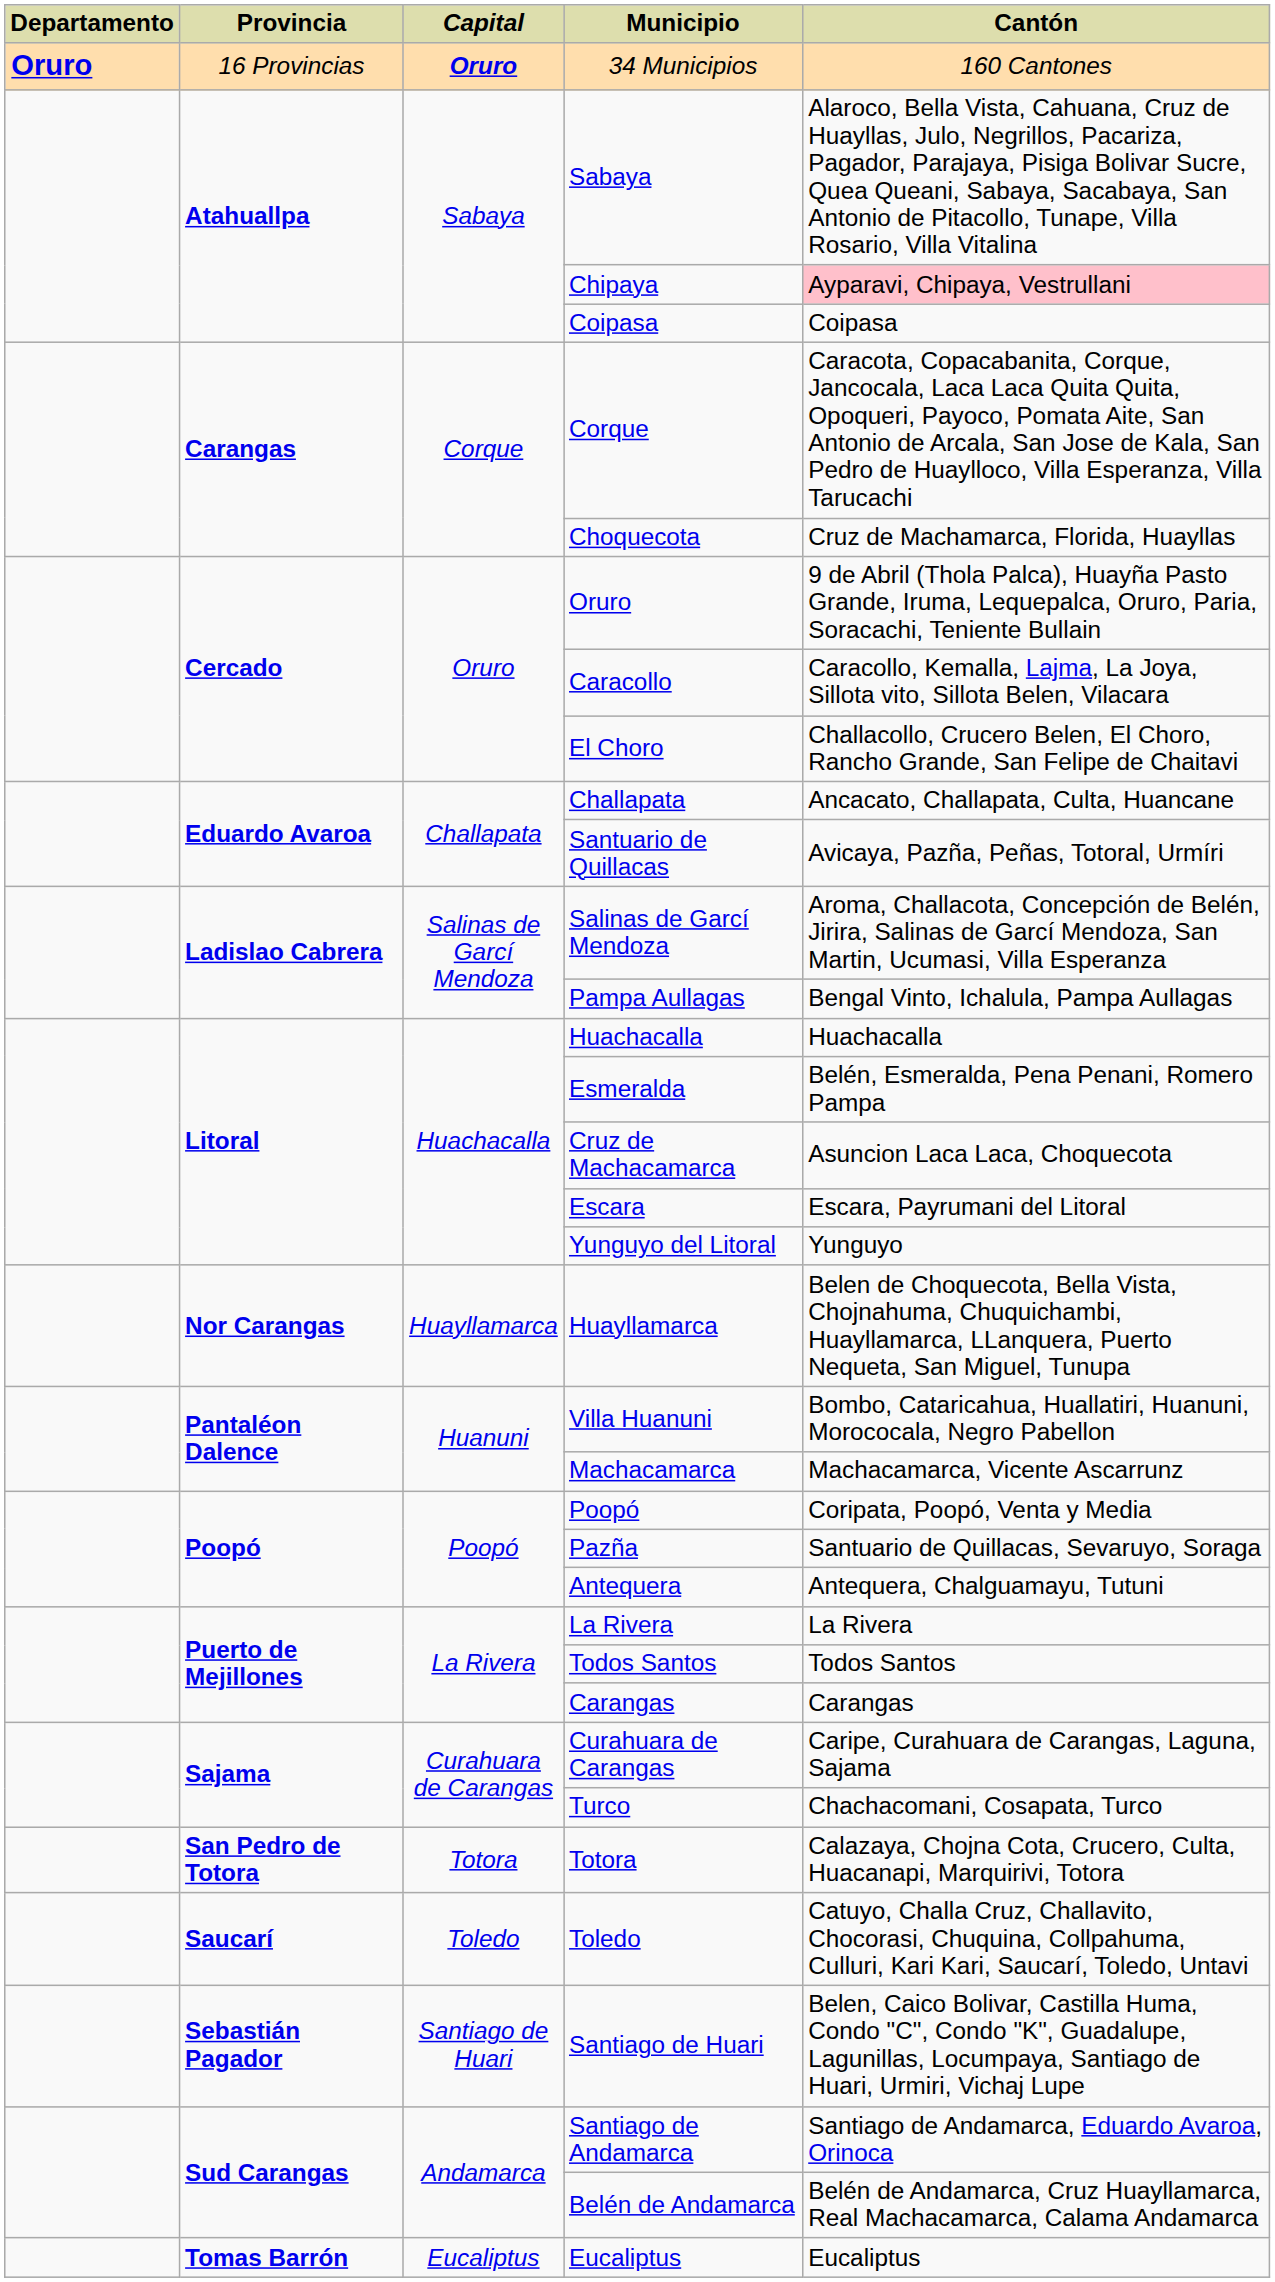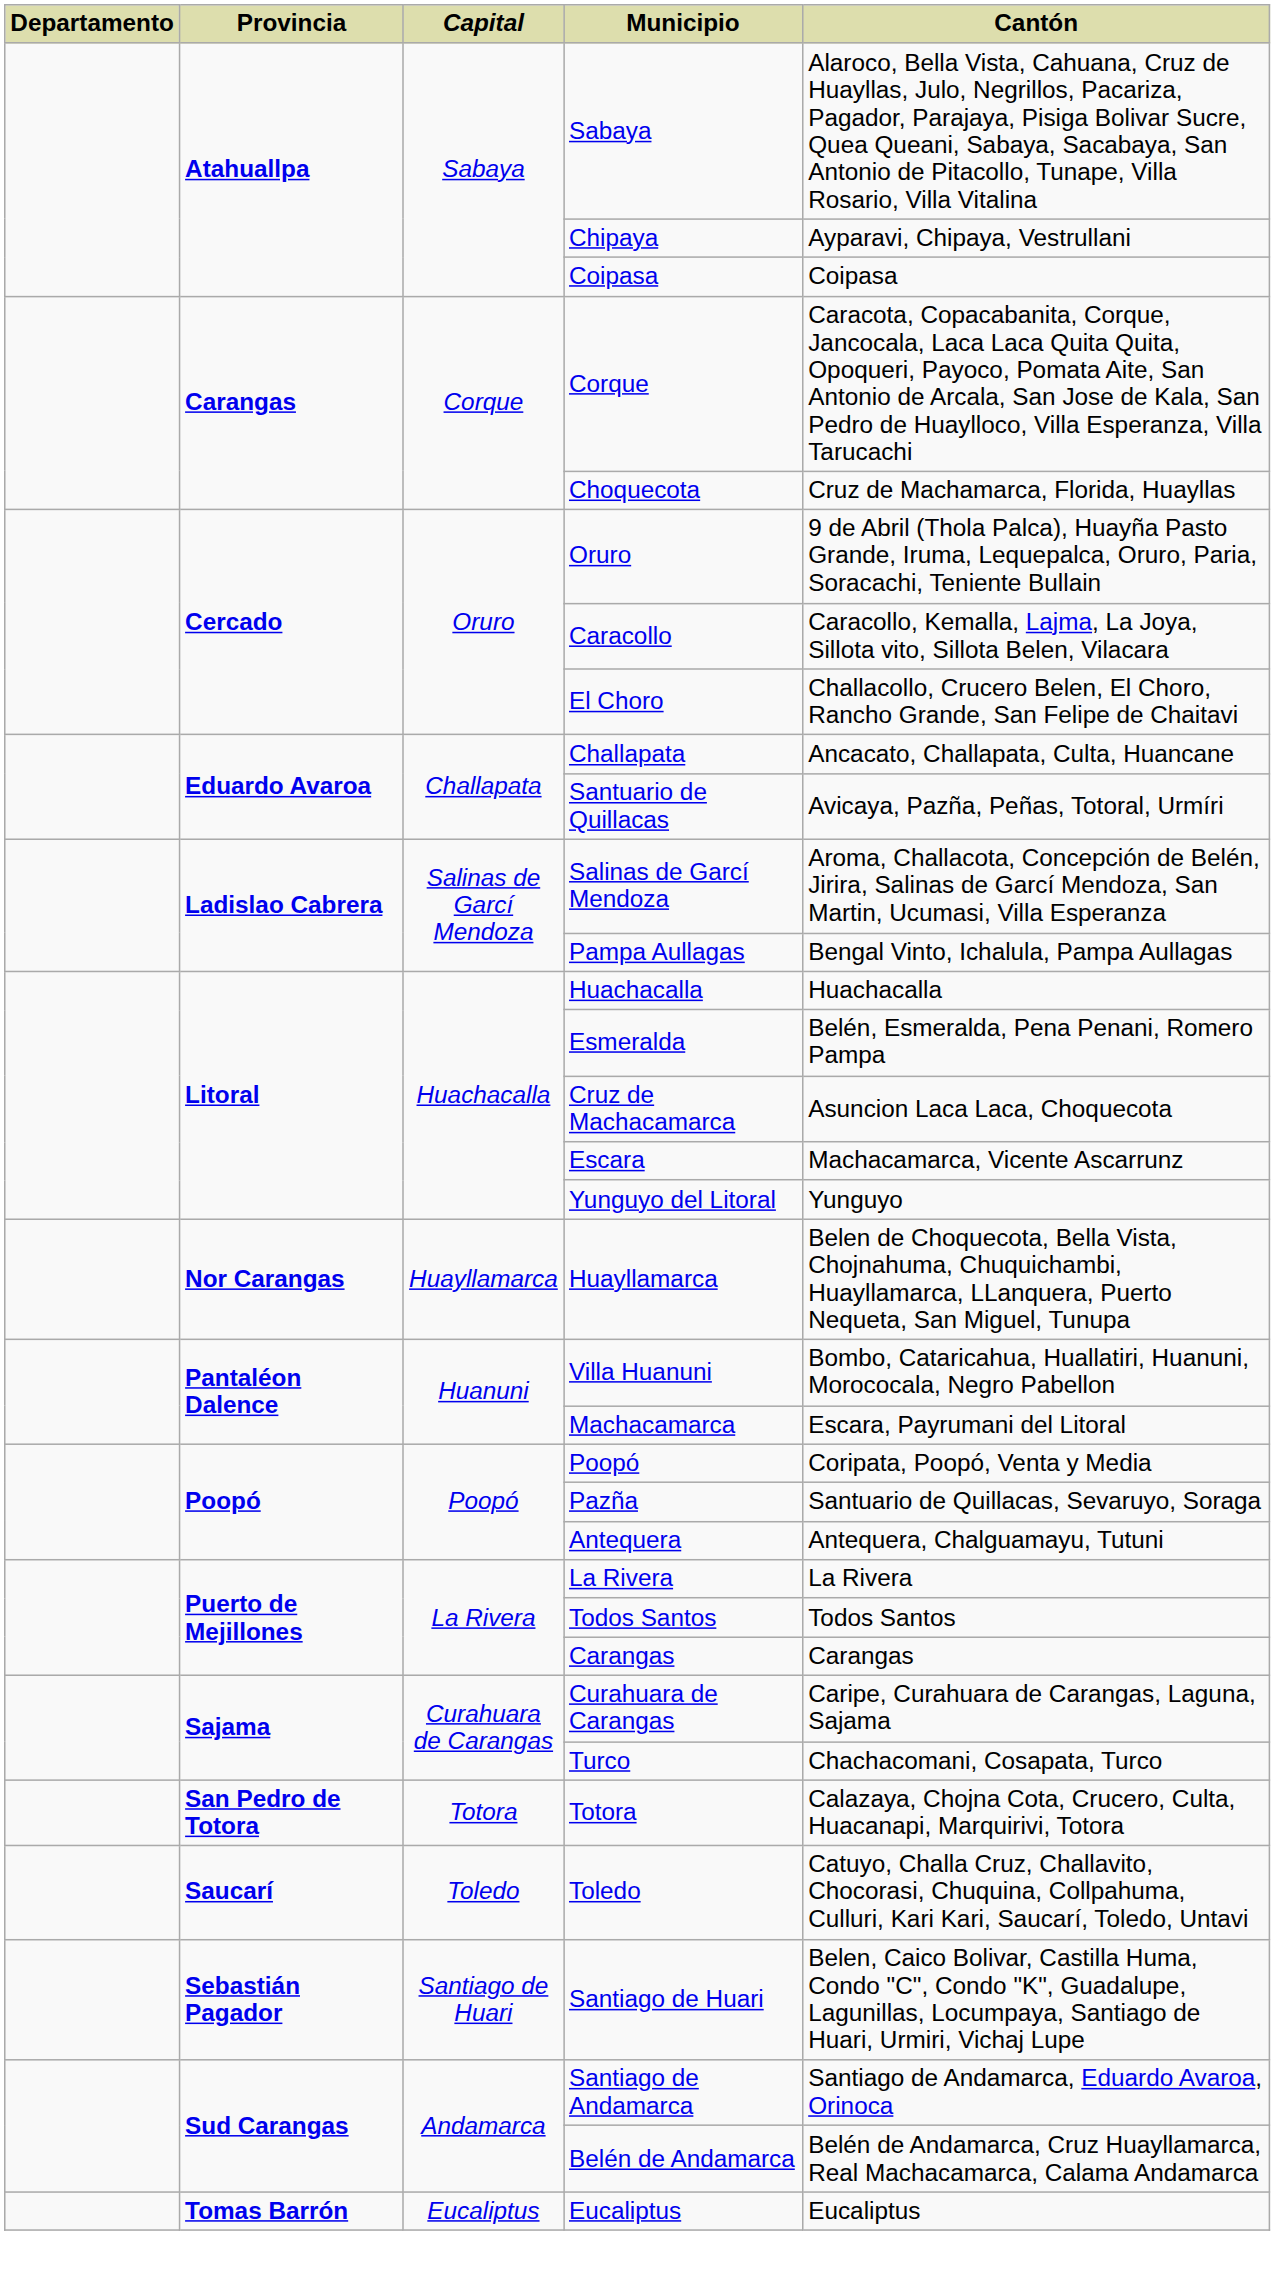 <table class="wikitable">
 <tr>
 <th style="width:100px; background:#dddead;"><strong>Departamento</strong></th>
 <th style="width:140px; background:#dddead;"><strong>Provincia</strong></th>
 <th style="width:80px; background:#dddead;"><em>Capital</em></th>
 <th style="width:150px; background:#dddead;"><strong>Municipio</strong></th>
 <th style="width:300px; background:#dddead;"><strong>Cantón</strong></th>
-</tr>
-<tr>
-<td style="text-align:left; background:#ffdead; font-size:larger;"><strong><a href='#'>Oruro</a></strong></td>
-<td style="background:#ffdead; text-align:center;"><em>16 Provincias</em></td>
-<td style="background:#ffdead; text-align:center;"><strong><em><a href='#'>Oruro</a></em></strong></td>
-<td style="background:#ffdead; text-align:center;"><em>34 Municipios</em></td>
-<td style="background:#ffdead; text-align:center;"><em>160 Cantones</em></td>
 </tr>
 <tr>
 <td rowspan=3></td>
 <td rowspan=3><strong><a href='#'>Atahuallpa</a></strong></td>
 <td rowspan="3" style="text-align:center;"><em><a href='#'>Sabaya</a></em></td>
 <td><a href='#'>Sabaya</a></td>
 <td>Alaroco, Bella Vista, Cahuana, Cruz de Huayllas, Julo, Negrillos, Pacariza, Pagador, Parajaya, Pisiga Bolivar Sucre, Quea Queani, Sabaya, Sacabaya, San Antonio de Pitacollo, Tunape, Villa Rosario, Villa Vitalina</td>
 </tr>
 <tr>
 <td><a href='#'>Chipaya</a></td>
-<td style="background: pink;">Ayparavi, Chipaya, Vestrullani</td>
+<td>Ayparavi, Chipaya, Vestrullani</td>
 </tr>
 <tr>
 <td><a href='#'>Coipasa</a></td>
 <td>Coipasa</td>
 </tr>
 <tr>
 <td rowspan=2></td>
 <td rowspan=2><strong><a href='#'>Carangas</a></strong></td>
 <td rowspan="2" style="text-align:center;"><em><a href='#'>Corque</a></em></td>
 <td><a href='#'>Corque</a></td>
 <td>Caracota, Copacabanita, Corque, Jancocala, Laca Laca Quita Quita, Opoqueri, Payoco, Pomata Aite, San Antonio de Arcala, San Jose de Kala, San Pedro de Huaylloco, Villa Esperanza, Villa Tarucachi</td>
 </tr>
 <tr>
 <td><a href='#'>Choquecota</a></td>
 <td>Cruz de Machamarca, Florida, Huayllas</td>
 </tr>
 <tr>
 <td rowspan=3></td>
 <td rowspan=3><strong><a href='#'>Cercado</a></strong></td>
 <td rowspan="3" style="text-align:center;"><em><a href='#'>Oruro</a></em></td>
 <td><a href='#'>Oruro</a></td>
 <td>9 de Abril (Thola Palca), Huayña Pasto Grande, Iruma, Lequepalca, Oruro, Paria, Soracachi, Teniente Bullain</td>
 </tr>
 <tr>
 <td><a href='#'>Caracollo</a></td>
 <td>Caracollo, Kemalla, <a href='#'>Lajma</a>, La Joya, Sillota vito, Sillota Belen, Vilacara</td>
 </tr>
 <tr>
 <td><a href='#'>El Choro</a></td>
 <td>Challacollo, Crucero Belen, El Choro, Rancho Grande, San Felipe de Chaitavi</td>
 </tr>
 <tr>
 <td rowspan=2></td>
 <td rowspan=2><strong><a href='#'>Eduardo Avaroa</a></strong></td>
 <td rowspan="2" style="text-align:center;"><em><a href='#'>Challapata</a></em></td>
 <td><a href='#'>Challapata</a></td>
 <td>Ancacato, Challapata, Culta, Huancane</td>
 </tr>
 <tr>
 <td><a href='#'>Santuario de Quillacas</a></td>
 <td>Avicaya, Pazña, Peñas, Totoral, Urmíri</td>
 </tr>
 <tr>
 <td rowspan=2></td>
 <td rowspan=2><strong><a href='#'>Ladislao Cabrera</a></strong></td>
 <td rowspan="2" style="text-align:center;"><em><a href='#'>Salinas de Garcí Mendoza</a></em></td>
 <td><a href='#'>Salinas de Garcí Mendoza</a></td>
 <td>Aroma, Challacota, Concepción de Belén, Jirira, Salinas de Garcí Mendoza, San Martin, Ucumasi, Villa Esperanza</td>
 </tr>
 <tr>
 <td><a href='#'>Pampa Aullagas</a></td>
 <td>Bengal Vinto, Ichalula, Pampa Aullagas</td>
 </tr>
 <tr>
 <td rowspan=5></td>
 <td rowspan=5><strong><a href='#'>Litoral</a></strong></td>
 <td rowspan="5" style="text-align:center;"><em><a href='#'>Huachacalla</a></em></td>
 <td><a href='#'>Huachacalla</a></td>
 <td>Huachacalla</td>
 </tr>
 <tr>
 <td><a href='#'>Esmeralda</a></td>
 <td>Belén, Esmeralda, Pena Penani, Romero Pampa</td>
 </tr>
 <tr>
 <td><a href='#'>Cruz de Machacamarca</a></td>
 <td>Asuncion Laca Laca, Choquecota</td>
 </tr>
 <tr>
 <td><a href='#'>Escara</a></td>
-<td>Escara, Payrumani del Litoral</td>
+<td>Machacamarca, Vicente Ascarrunz</td>
 </tr>
 <tr>
 <td><a href='#'>Yunguyo del Litoral</a></td>
 <td>Yunguyo</td>
 </tr>
 <tr>
 <td></td>
 <td><strong><a href='#'>Nor Carangas</a></strong></td>
 <td style="text-align:center;"><em><a href='#'>Huayllamarca</a></em></td>
 <td><a href='#'>Huayllamarca</a></td>
 <td>Belen de Choquecota, Bella Vista, Chojnahuma, Chuquichambi, Huayllamarca, LLanquera, Puerto Nequeta, San Miguel, Tunupa</td>
 </tr>
 <tr>
 <td rowspan=2></td>
 <td rowspan=2><strong><a href='#'>Pantaléon Dalence</a></strong></td>
 <td rowspan="2" style="text-align:center;"><em><a href='#'>Huanuni</a></em></td>
 <td><a href='#'>Villa Huanuni</a></td>
 <td>Bombo, Cataricahua, Huallatiri, Huanuni, Morococala, Negro Pabellon</td>
 </tr>
 <tr>
 <td><a href='#'>Machacamarca</a></td>
-<td>Machacamarca, Vicente Ascarrunz</td>
+<td>Escara, Payrumani del Litoral</td>
 </tr>
 <tr>
 <td rowspan=3></td>
 <td rowspan=3><strong><a href='#'>Poopó</a></strong></td>
 <td rowspan="3" style="text-align:center;"><em><a href='#'>Poopó</a></em></td>
 <td><a href='#'>Poopó</a></td>
 <td>Coripata, Poopó, Venta y Media</td>
 </tr>
 <tr>
 <td><a href='#'>Pazña</a></td>
 <td>Santuario de Quillacas, Sevaruyo, Soraga</td>
 </tr>
 <tr>
 <td><a href='#'>Antequera</a></td>
 <td>Antequera, Chalguamayu, Tutuni</td>
 </tr>
 <tr>
 <td rowspan=3></td>
 <td rowspan=3><strong><a href='#'>Puerto de Mejillones</a></strong></td>
 <td rowspan="3" style="text-align:center;"><em><a href='#'>La Rivera</a></em></td>
 <td><a href='#'>La Rivera</a></td>
 <td>La Rivera</td>
 </tr>
 <tr>
 <td><a href='#'>Todos Santos</a></td>
 <td>Todos Santos</td>
 </tr>
 <tr>
 <td><a href='#'>Carangas</a></td>
 <td>Carangas</td>
 </tr>
 <tr>
 <td rowspan=2></td>
 <td rowspan=2><strong><a href='#'>Sajama</a></strong></td>
 <td rowspan="2" style="text-align:center;"><em><a href='#'>Curahuara de Carangas</a></em></td>
 <td><a href='#'>Curahuara de Carangas</a></td>
 <td>Caripe, Curahuara de Carangas, Laguna, Sajama</td>
 </tr>
 <tr>
 <td><a href='#'>Turco</a></td>
 <td>Chachacomani, Cosapata, Turco</td>
 </tr>
 <tr>
 <td></td>
 <td><strong><a href='#'>San Pedro de Totora</a></strong></td>
 <td style="text-align:center;"><em><a href='#'>Totora</a></em></td>
 <td><a href='#'>Totora</a></td>
 <td>Calazaya, Chojna Cota, Crucero, Culta, Huacanapi, Marquirivi, Totora</td>
 </tr>
 <tr>
 <td></td>
 <td><strong><a href='#'>Saucarí</a></strong></td>
 <td style="text-align:center;"><em><a href='#'>Toledo</a></em></td>
 <td><a href='#'>Toledo</a></td>
 <td>Catuyo, Challa Cruz, Challavito, Chocorasi, Chuquina, Collpahuma, Culluri, Kari Kari, Saucarí, Toledo, Untavi</td>
 </tr>
 <tr>
 <td></td>
 <td><strong><a href='#'>Sebastián Pagador</a></strong></td>
 <td style="text-align:center;"><em><a href='#'>Santiago de Huari</a></em></td>
 <td><a href='#'>Santiago de Huari</a></td>
 <td>Belen, Caico Bolivar, Castilla Huma, Condo "C", Condo "K", Guadalupe, Lagunillas, Locumpaya, Santiago de Huari, Urmiri, Vichaj Lupe</td>
 </tr>
 <tr>
 <td rowspan=2></td>
 <td rowspan=2><strong><a href='#'>Sud Carangas</a></strong></td>
 <td rowspan="2" style="text-align:center;"><em><a href='#'>Andamarca</a></em></td>
 <td><a href='#'>Santiago de Andamarca</a></td>
 <td>Santiago de Andamarca, <a href='#'>Eduardo Avaroa</a>, <a href='#'>Orinoca</a></td>
 </tr>
 <tr>
 <td><a href='#'>Belén de Andamarca</a></td>
 <td>Belén de Andamarca, Cruz Huayllamarca, Real Machacamarca, Calama Andamarca</td>
 </tr>
 <tr>
 <td></td>
 <td><strong><a href='#'>Tomas Barrón</a></strong></td>
 <td style="text-align:center;"><em><a href='#'>Eucaliptus</a></em></td>
 <td><a href='#'>Eucaliptus</a></td>
 <td>Eucaliptus</td>
 </tr>
 </table>
